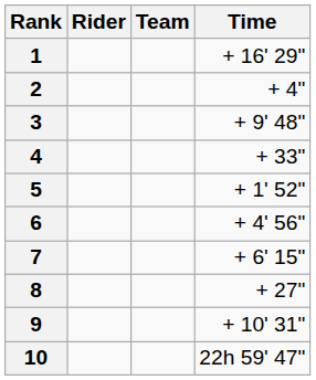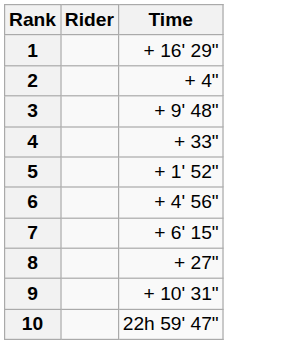 <table class="wikitable" margin-bottom:0;">
 <tr>
 <th scope="col">Rank</th>
 <th scope="col">Rider</th>
-<th scope="col">Team</th>
 <th scope="col">Time</th>
 </tr>
 <tr>
 <th scope="row">1</th>
 <td> </td>
-<td></td>
 <td align="right">+ 16' 29"</td>
 </tr>
 <tr>
 <th scope="row">2</th>
-<td></td>
 <td></td>
 <td align="right">+ 4"</td>
 </tr>
 <tr>
 <th scope="row">3</th>
 <td></td>
-<td></td>
 <td align="right">+ 9' 48"</td>
 </tr>
 <tr>
 <th scope="row">4</th>
-<td></td>
 <td></td>
 <td align="right">+ 33"</td>
 </tr>
 <tr>
 <th scope="row">5</th>
 <td></td>
-<td></td>
 <td align="right">+ 1' 52"</td>
 </tr>
 <tr>
 <th scope="row">6</th>
-<td></td>
 <td></td>
 <td align="right">+ 4' 56"</td>
 </tr>
 <tr>
 <th scope="row">7</th>
 <td></td>
-<td></td>
 <td align="right">+ 6' 15"</td>
 </tr>
 <tr>
 <th scope="row">8</th>
-<td></td>
 <td></td>
 <td align="right">+ 27"</td>
 </tr>
 <tr>
 <th scope="row">9</th>
 <td></td>
-<td></td>
 <td align="right">+ 10' 31"</td>
 </tr>
 <tr>
 <th scope="row">10</th>
 <td></td>
-<td></td>
 <td align="right">22h 59' 47"</td>
 </tr>
 </table>
